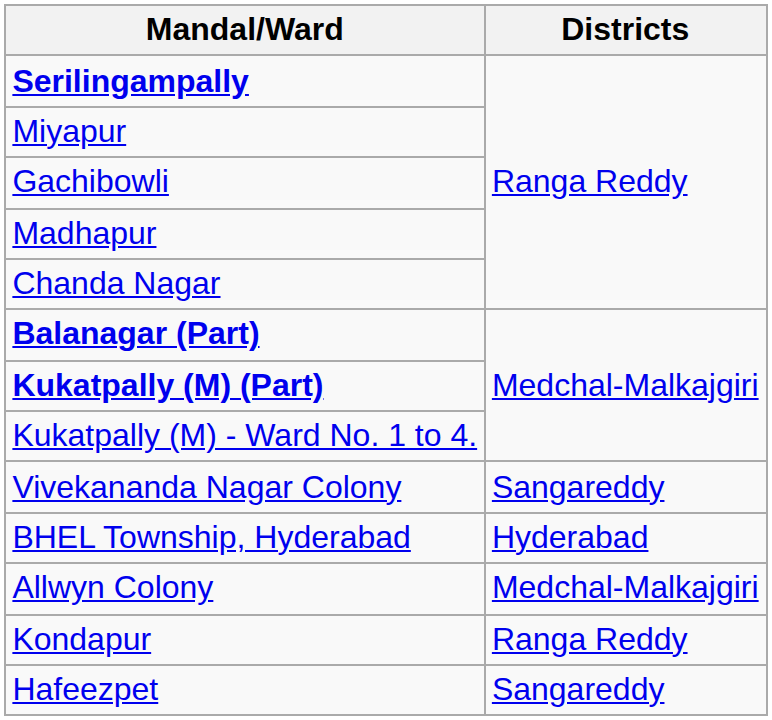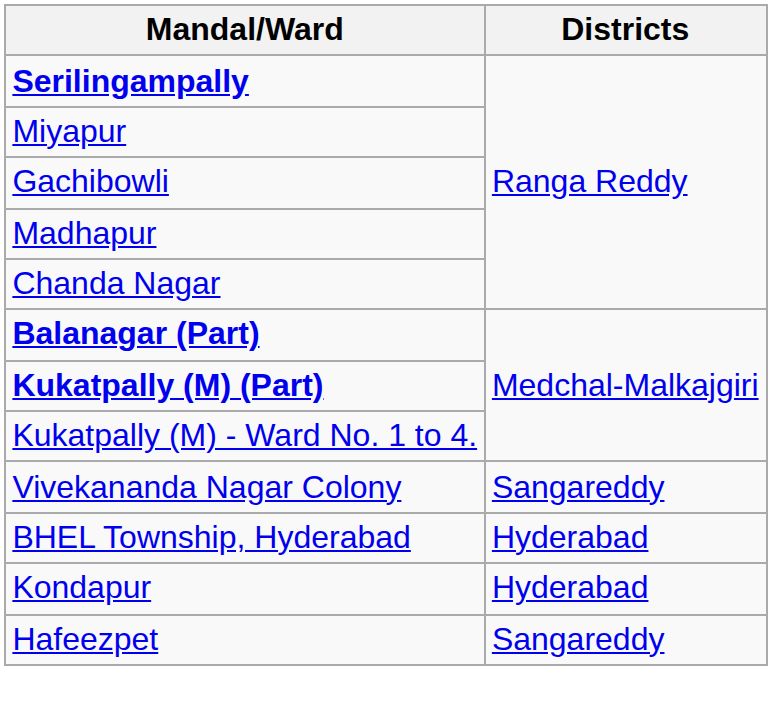 <table class="wikitable sortable static-row-numbers static-row-header-hash">
 <tr>
 <th>Mandal/Ward</th>
 <th>Districts</th>
 </tr>
 <tr>
 <td><strong><a href='#'>Serilingampally</a></strong></td>
 <td rowspan=5><a href='#'>Ranga Reddy</a></td>
 </tr>
 <tr>
 <td><a href='#'>Miyapur</a></td>
 </tr>
 <tr>
 <td><a href='#'>Gachibowli</a></td>
 </tr>
 <tr>
 <td><a href='#'>Madhapur</a></td>
 </tr>
 <tr>
 <td><a href='#'>Chanda Nagar</a></td>
 </tr>
 <tr>
 <td><strong><a href='#'>Balanagar (Part)</a></strong></td>
 <td rowspan=3><a href='#'>Medchal-Malkajgiri</a></td>
 </tr>
 <tr>
 <td><strong><a href='#'>Kukatpally (M) (Part)</a></strong></td>
 </tr>
 <tr>
 <td><a href='#'>Kukatpally (M) - Ward No. 1 to 4.</a></td>
 </tr>
 <tr>
 <td><a href='#'>Vivekananda Nagar Colony</a></td>
 <td><a href='#'>Sangareddy</a></td>
 </tr>
 <tr>
 <td><a href='#'>BHEL Township, Hyderabad</a></td>
 <td><a href='#'>Hyderabad</a></td>
 </tr>
 <tr>
-<td><a href='#'>Allwyn Colony</a></td>
-<td><a href='#'>Medchal-Malkajgiri</a></td>
-</tr>
-<tr>
 <td><a href='#'>Kondapur</a></td>
-<td><a href='#'>Ranga Reddy</a></td>
+<td><a href='#'>Hyderabad</a></td>
 </tr>
 <tr>
 <td><a href='#'>Hafeezpet</a></td>
 <td><a href='#'>Sangareddy</a></td>
 </tr>
 </table>
